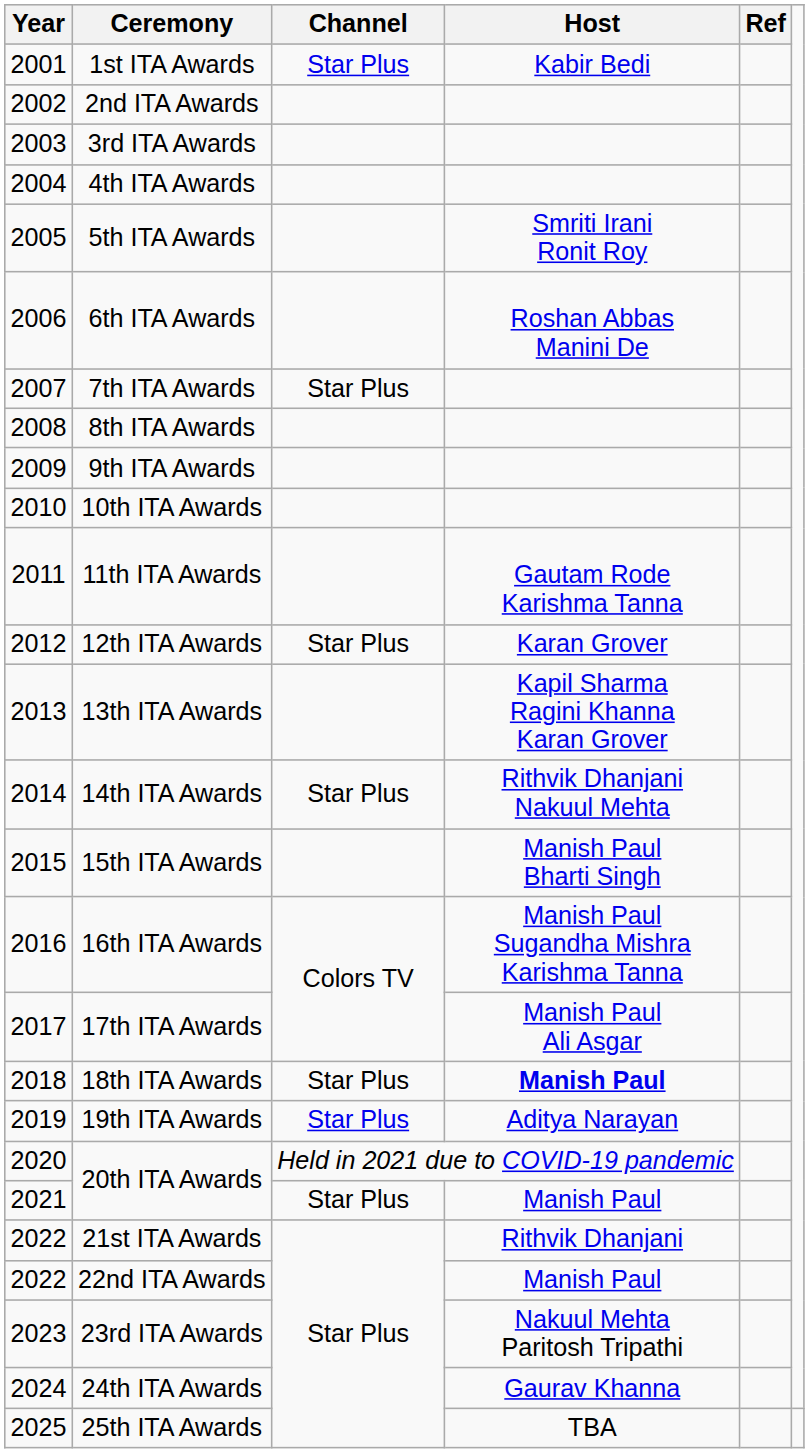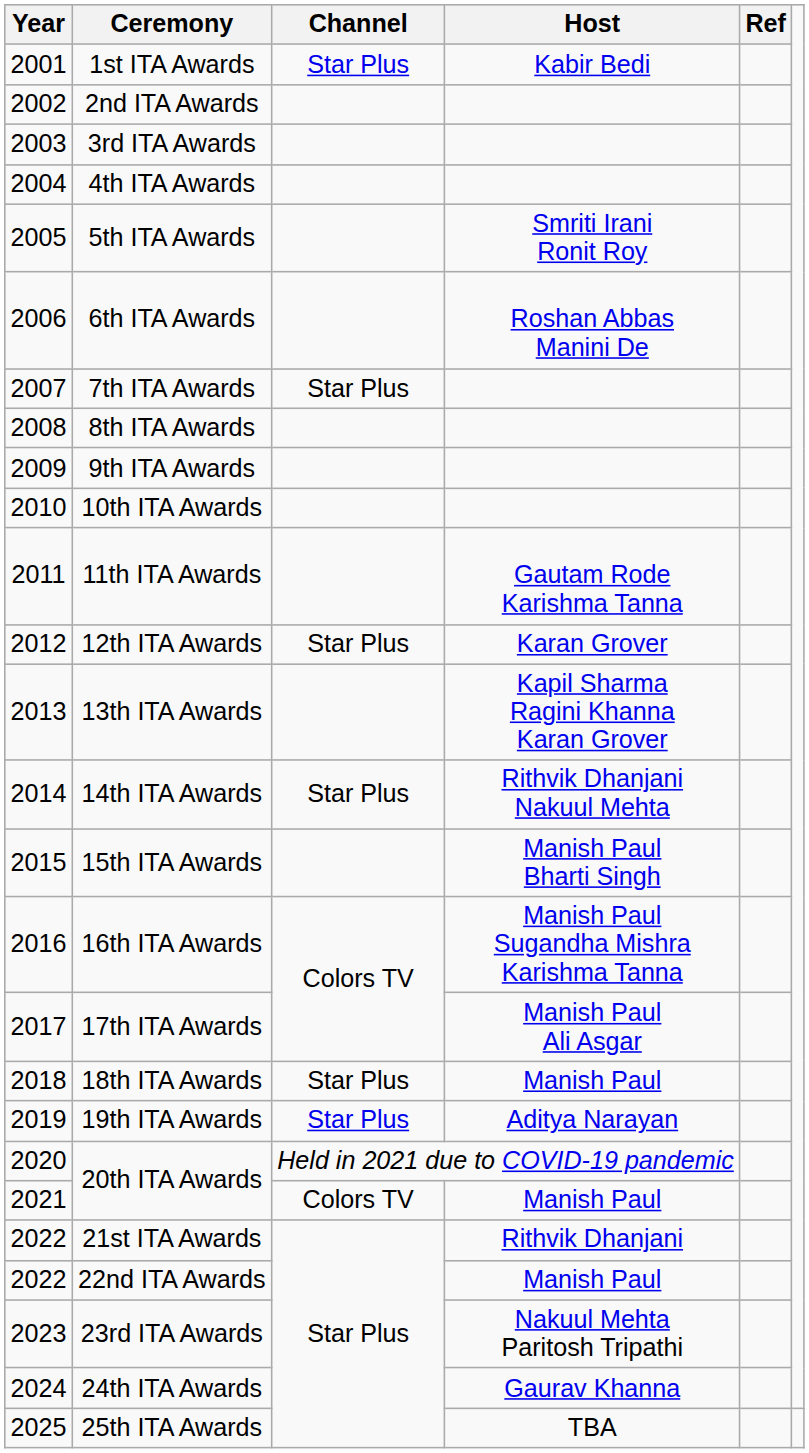 <table class="wikitable" style="text-align:center;">
 <tr>
 <th>Year</th>
 <th>Ceremony</th>
 <th>Channel</th>
 <th>Host</th>
 <th>Ref</th>
 </tr>
 <tr>
 <td>2001</td>
 <td>1st ITA Awards</td>
 <td><a href='#'>Star Plus</a></td>
 <td><a href='#'>Kabir Bedi</a></td>
 <td></td>
 </tr>
 <tr>
 <td>2002</td>
 <td>2nd ITA Awards</td>
 <td></td>
 <td></td>
 <td></td>
 </tr>
 <tr>
 <td>2003</td>
 <td>3rd ITA Awards</td>
 <td></td>
 <td></td>
 <td></td>
 </tr>
 <tr>
 <td>2004</td>
 <td>4th ITA Awards</td>
 <td></td>
 <td></td>
 <td></td>
 </tr>
 <tr>
 <td>2005</td>
 <td>5th ITA Awards</td>
 <td></td>
 <td><a href='#'>Smriti Irani</a><br><a href='#'>Ronit Roy</a></td>
 <td></td>
 </tr>
 <tr>
 <td>2006</td>
 <td>6th ITA Awards</td>
 <td></td>
 <td><br><a href='#'>Roshan Abbas</a><br><a href='#'>Manini De</a></td>
 <td></td>
 </tr>
 <tr>
 <td>2007</td>
 <td>7th ITA Awards</td>
 <td>Star Plus</td>
 <td></td>
 <td></td>
 </tr>
 <tr>
 <td>2008</td>
 <td>8th ITA Awards</td>
 <td></td>
 <td></td>
 <td></td>
 </tr>
 <tr>
 <td>2009</td>
 <td>9th ITA Awards</td>
 <td></td>
 <td></td>
 <td></td>
 </tr>
 <tr>
 <td>2010</td>
 <td>10th ITA Awards</td>
 <td></td>
 <td></td>
 <td></td>
 </tr>
 <tr>
 <td>2011</td>
 <td>11th ITA Awards</td>
 <td></td>
 <td><br><a href='#'>Gautam Rode</a><br><a href='#'>Karishma Tanna</a></td>
 <td></td>
 </tr>
 <tr>
 <td>2012</td>
 <td>12th ITA Awards</td>
 <td>Star Plus</td>
 <td><a href='#'>Karan Grover</a></td>
 <td></td>
 </tr>
 <tr>
 <td>2013</td>
 <td>13th ITA Awards</td>
 <td></td>
 <td><a href='#'>Kapil Sharma</a><br><a href='#'>Ragini Khanna</a><br><a href='#'>Karan Grover</a></td>
 <td></td>
 </tr>
 <tr>
 <td>2014</td>
 <td>14th ITA Awards</td>
 <td>Star Plus</td>
 <td><a href='#'>Rithvik Dhanjani</a><br><a href='#'>Nakuul Mehta</a></td>
 <td></td>
 </tr>
 <tr>
 <td>2015</td>
 <td>15th ITA Awards</td>
 <td></td>
 <td><a href='#'>Manish Paul</a><br><a href='#'>Bharti Singh</a></td>
 <td></td>
 </tr>
 <tr>
 <td>2016</td>
 <td>16th ITA Awards</td>
 <td rowspan="2">Colors TV</td>
 <td><a href='#'>Manish Paul</a><br><a href='#'>Sugandha Mishra</a><br><a href='#'>Karishma Tanna</a></td>
 <td></td>
 </tr>
 <tr>
 <td>2017</td>
 <td>17th ITA Awards</td>
 <td><a href='#'>Manish Paul</a><br><a href='#'>Ali Asgar</a></td>
 <td></td>
 </tr>
 <tr>
 <td>2018</td>
 <td>18th ITA Awards</td>
 <td>Star Plus</td>
-<td><strong><a href='#'>Manish Paul</a></strong></td>
+<td><a href='#'>Manish Paul</a></td>
 <td></td>
 </tr>
 <tr>
 <td>2019</td>
 <td>19th ITA Awards</td>
 <td><a href='#'>Star Plus</a></td>
 <td><a href='#'>Aditya Narayan</a></td>
 <td></td>
 </tr>
 <tr>
 <td>2020</td>
 <td rowspan=2>20th ITA Awards</td>
 <td colspan=2><em>Held in 2021 due to <a href='#'>COVID-19 pandemic</a></em></td>
 <td></td>
 </tr>
 <tr>
 <td>2021</td>
-<td>Star Plus</td>
+<td>Colors TV</td>
 <td><a href='#'>Manish Paul</a></td>
 <td></td>
 </tr>
 <tr>
 <td>2022</td>
 <td>21st ITA Awards</td>
 <td rowspan=5>Star Plus</td>
 <td><a href='#'>Rithvik Dhanjani</a></td>
 <td></td>
 </tr>
 <tr>
 <td>2022</td>
 <td>22nd ITA Awards</td>
 <td><a href='#'>Manish Paul</a></td>
 <td></td>
 </tr>
 <tr>
 <td>2023</td>
 <td>23rd ITA Awards</td>
 <td><a href='#'>Nakuul Mehta</a><br>Paritosh Tripathi</td>
 <td></td>
 </tr>
 <tr>
 <td>2024</td>
 <td>24th ITA Awards</td>
 <td><a href='#'>Gaurav Khanna</a></td>
 <td></td>
 </tr>
 <tr>
 <td>2025</td>
 <td>25th ITA Awards</td>
 <td>TBA</td>
 <td></td>
 <td></td>
 </tr>
 </table>
